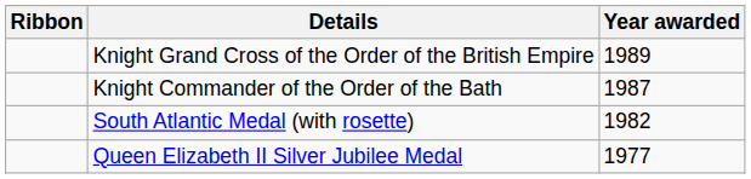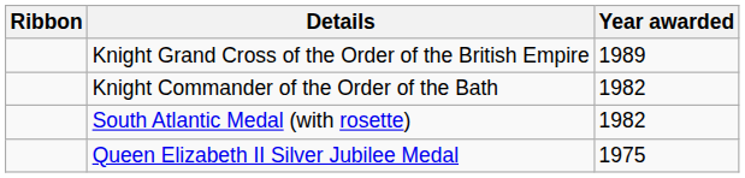 <table class="wikitable">
 <tr>
 <th>Ribbon</th>
 <th>Details</th>
 <th>Year awarded</th>
 </tr>
 <tr>
 <td></td>
 <td>Knight Grand Cross of the Order of the British Empire</td>
 <td>1989</td>
 </tr>
 <tr>
 <td></td>
 <td>Knight Commander of the Order of the Bath</td>
-<td>1987</td>
+<td>1982</td>
 </tr>
 <tr>
 <td></td>
 <td><a href='#'>South Atlantic Medal</a> (with <a href='#'>rosette</a>)</td>
 <td>1982</td>
 </tr>
 <tr>
 <td></td>
 <td><a href='#'>Queen Elizabeth II Silver Jubilee Medal</a></td>
-<td>1977</td>
+<td>1975</td>
 </tr>
 </table>
